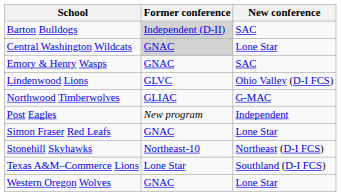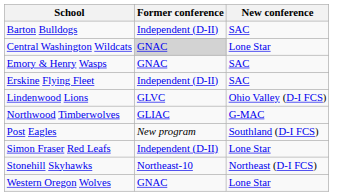 <table class="wikitable sortable">
 <tr>
 <th>School</th>
 <th>Former conference</th>
 <th>New conference</th>
 </tr>
 <tr>
 <td><a href='#'>Barton</a> <a href='#'>Bulldogs</a></td>
-<td style="background: lightgrey;"><a href='#'>Independent (D-II)</a></td>
+<td><a href='#'>Independent (D-II)</a></td>
 <td><a href='#'>SAC</a></td>
 </tr>
 <tr>
 <td><a href='#'>Central Washington</a> <a href='#'>Wildcats</a></td>
 <td style="background: lightgrey;"><a href='#'>GNAC</a></td>
 <td><a href='#'>Lone Star</a></td>
 </tr>
 <tr>
 <td><a href='#'>Emory & Henry</a> <a href='#'>Wasps</a></td>
 <td><a href='#'>GNAC</a></td>
+<td><a href='#'>SAC</a></td>
+</tr>
+<tr>
+<td><a href='#'>Erskine</a> <a href='#'>Flying Fleet</a></td>
+<td><a href='#'>Independent (D-II)</a></td>
 <td><a href='#'>SAC</a></td>
 </tr>
 <tr>
 <td><a href='#'>Lindenwood</a> <a href='#'>Lions</a></td>
 <td><a href='#'>GLVC</a></td>
 <td><a href='#'>Ohio Valley</a> (<a href='#'>D-I FCS</a>)</td>
 </tr>
 <tr>
 <td><a href='#'>Northwood</a> <a href='#'>Timberwolves</a></td>
 <td><a href='#'>GLIAC</a></td>
 <td><a href='#'>G-MAC</a></td>
 </tr>
 <tr>
 <td><a href='#'>Post</a> <a href='#'>Eagles</a></td>
 <td><em>New program</em></td>
-<td><a href='#'>Independent</a></td>
+<td><a href='#'>Southland</a> (<a href='#'>D-I FCS</a>)</td>
 </tr>
 <tr>
 <td><a href='#'>Simon Fraser</a> <a href='#'>Red Leafs</a></td>
-<td><a href='#'>GNAC</a></td>
+<td><a href='#'>Independent (D-II)</a></td>
 <td><a href='#'>Lone Star</a></td>
 </tr>
 <tr>
 <td><a href='#'>Stonehill</a> <a href='#'>Skyhawks</a></td>
 <td><a href='#'>Northeast-10</a></td>
 <td><a href='#'>Northeast</a> (<a href='#'>D-I FCS</a>)</td>
 </tr>
 <tr>
-<td><a href='#'>Texas A&M–Commerce</a> <a href='#'>Lions</a></td>
-<td><a href='#'>Lone Star</a></td>
-<td><a href='#'>Southland</a> (<a href='#'>D-I FCS</a>)</td>
-</tr>
-<tr>
 <td><a href='#'>Western Oregon</a> <a href='#'>Wolves</a></td>
 <td><a href='#'>GNAC</a></td>
 <td><a href='#'>Lone Star</a></td>
 </tr>
 </table>
